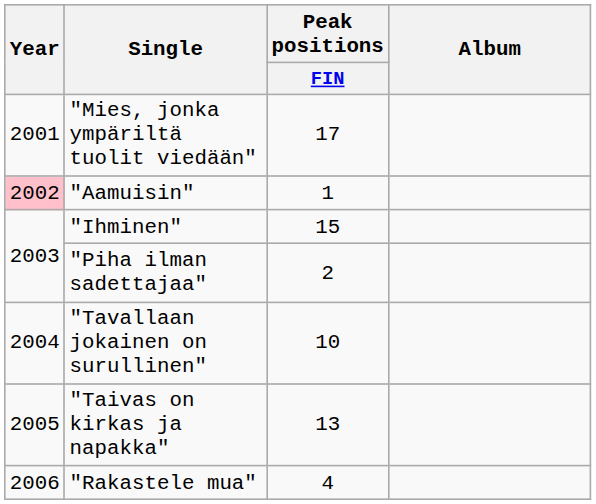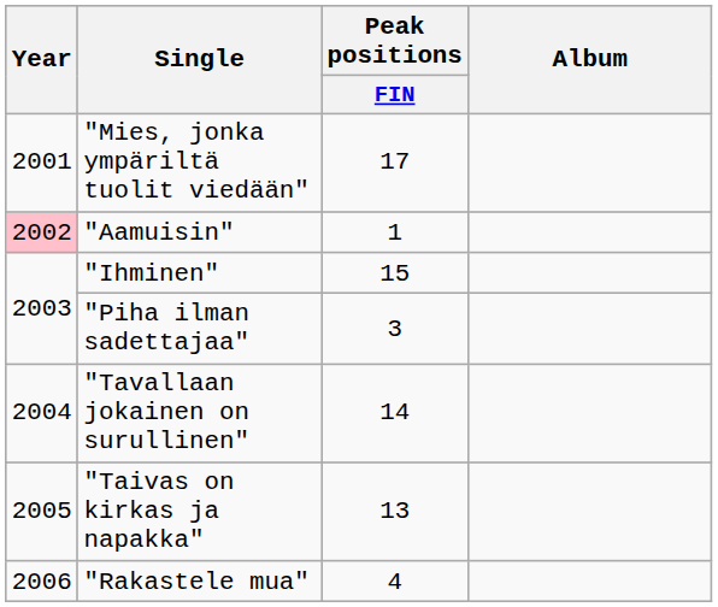 <table class="wikitable">
 <tr>
 <th align="center" rowspan="2" width="10">Year</th>
 <th align="center" rowspan="2" width="120">Single</th>
 <th align="center" colspan="1" width="20">Peak positions</th>
 <th align="center" rowspan="2" width="120">Album</th>
 </tr>
 <tr>
 <th scope="col" style="width:3em;font-size:90%;"><a href='#'>FIN</a><br></th>
 </tr>
 <tr>
 <td style="text-align:center;">2001</td>
 <td>"Mies, jonka ympäriltä tuolit viedään"</td>
 <td style="text-align:center;">17</td>
 <td style="text-align:center;"></td>
 </tr>
 <tr>
 <td style="background: pink; text-align:center;">2002</td>
 <td>"Aamuisin"</td>
 <td style="text-align:center;">1</td>
 <td style="text-align:center;"></td>
 </tr>
 <tr>
 <td style="text-align:center;" rowspan=2>2003</td>
 <td>"Ihminen"</td>
 <td style="text-align:center;">15</td>
 <td style="text-align:center;"></td>
 </tr>
 <tr>
 <td>"Piha ilman sadettajaa"</td>
-<td style="text-align:center;">2</td>
+<td style="text-align:center;">3</td>
 <td style="text-align:center;"></td>
 </tr>
 <tr>
 <td style="text-align:center;">2004</td>
 <td>"Tavallaan jokainen on surullinen"</td>
-<td style="text-align:center;">10</td>
+<td style="text-align:center;">14</td>
 <td style="text-align:center;"></td>
 </tr>
 <tr>
 <td style="text-align:center;">2005</td>
 <td>"Taivas on kirkas ja napakka"</td>
 <td style="text-align:center;">13</td>
 <td style="text-align:center;"></td>
 </tr>
 <tr>
 <td style="text-align:center;">2006</td>
 <td>"Rakastele mua"</td>
 <td style="text-align:center;">4</td>
 <td style="text-align:center;"></td>
 </tr>
 </table>
